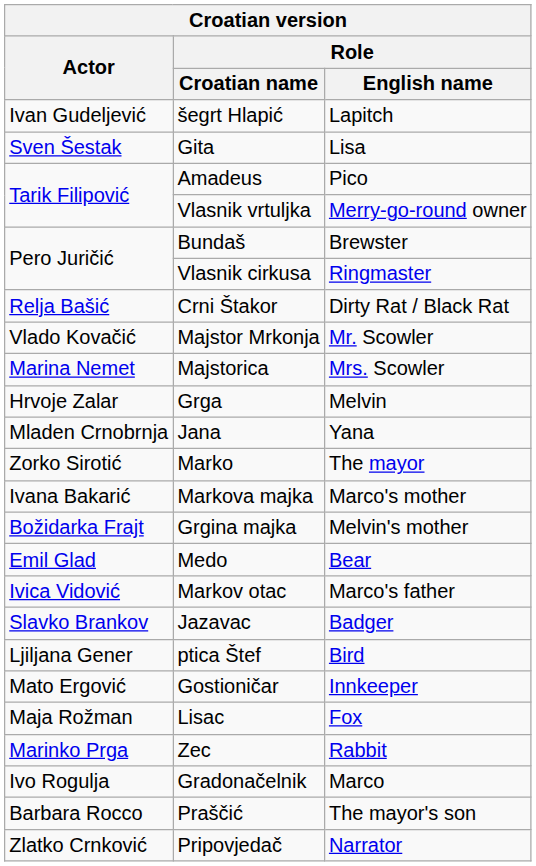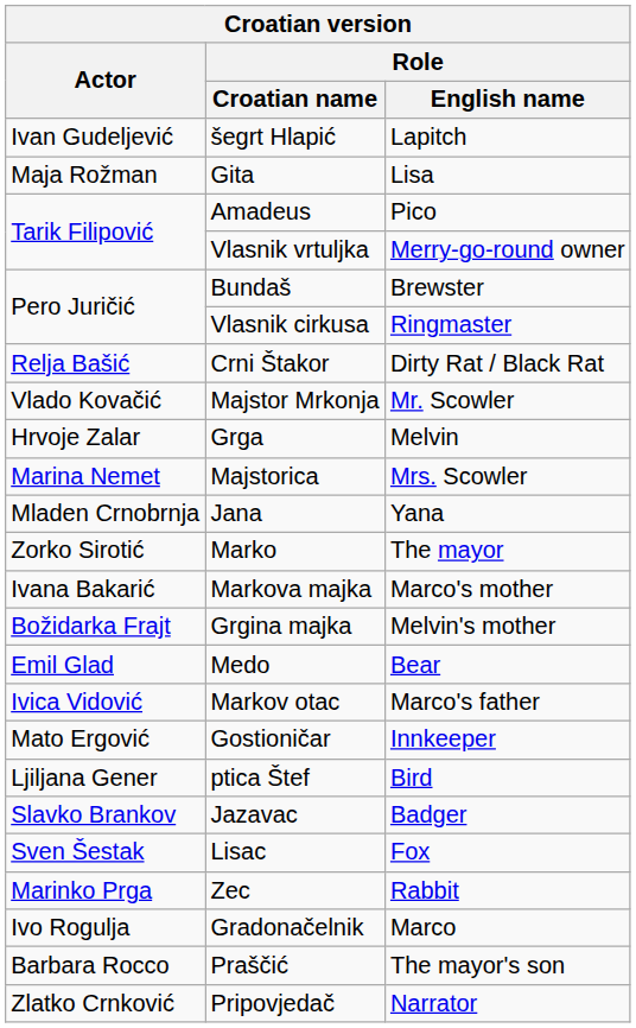 <table class="wikitable" border="1">
 <tr>
 <th colspan="3">Croatian version</th>
 </tr>
 <tr>
 <th rowspan=2>Actor</th>
 <th colspan="2">Role</th>
 </tr>
 <tr>
 <th>Croatian name</th>
 <th>English name</th>
 </tr>
 <tr>
 <td>Ivan Gudeljević</td>
 <td>šegrt Hlapić</td>
 <td>Lapitch</td>
 </tr>
 <tr>
-<td><a href='#'>Sven Šestak</a></td>
+<td>Maja Rožman</td>
 <td>Gita</td>
 <td>Lisa</td>
 </tr>
 <tr>
 <td rowspan=2><a href='#'>Tarik Filipović</a></td>
 <td>Amadeus</td>
 <td>Pico</td>
 </tr>
 <tr>
 <td>Vlasnik vrtuljka</td>
 <td><a href='#'>Merry-go-round</a> owner</td>
 </tr>
 <tr>
 <td rowspan=2>Pero Juričić</td>
 <td>Bundaš</td>
 <td>Brewster</td>
 </tr>
 <tr>
 <td>Vlasnik cirkusa</td>
 <td><a href='#'>Ringmaster</a></td>
 </tr>
 <tr>
 <td><a href='#'>Relja Bašić</a></td>
 <td>Crni Štakor</td>
 <td>Dirty Rat / Black Rat</td>
 </tr>
 <tr>
 <td>Vlado Kovačić</td>
 <td>Majstor Mrkonja</td>
 <td><a href='#'>Mr.</a> Scowler</td>
 </tr>
 <tr>
+<td>Hrvoje Zalar</td>
+<td>Grga</td>
+<td>Melvin</td>
+</tr>
+<tr>
 <td><a href='#'>Marina Nemet</a></td>
 <td>Majstorica</td>
 <td><a href='#'>Mrs.</a> Scowler</td>
-</tr>
-<tr>
-<td>Hrvoje Zalar</td>
-<td>Grga</td>
-<td>Melvin</td>
 </tr>
 <tr>
 <td>Mladen Crnobrnja</td>
 <td>Jana</td>
 <td>Yana</td>
 </tr>
 <tr>
 <td>Zorko Sirotić</td>
 <td>Marko</td>
 <td>The <a href='#'>mayor</a></td>
 </tr>
 <tr>
 <td>Ivana Bakarić</td>
 <td>Markova majka</td>
 <td>Marco's mother</td>
 </tr>
 <tr>
 <td><a href='#'>Božidarka Frajt</a></td>
 <td>Grgina majka</td>
 <td>Melvin's mother</td>
 </tr>
 <tr>
 <td><a href='#'>Emil Glad</a></td>
 <td>Medo</td>
 <td><a href='#'>Bear</a></td>
 </tr>
 <tr>
 <td><a href='#'>Ivica Vidović</a></td>
 <td>Markov otac</td>
 <td>Marco's father</td>
 </tr>
 <tr>
-<td><a href='#'>Slavko Brankov</a></td>
-<td>Jazavac</td>
-<td><a href='#'>Badger</a></td>
+<td>Mato Ergović</td>
+<td>Gostioničar</td>
+<td><a href='#'>Innkeeper</a></td>
 </tr>
 <tr>
 <td>Ljiljana Gener</td>
 <td>ptica Štef</td>
 <td><a href='#'>Bird</a></td>
 </tr>
 <tr>
-<td>Mato Ergović</td>
-<td>Gostioničar</td>
-<td><a href='#'>Innkeeper</a></td>
+<td><a href='#'>Slavko Brankov</a></td>
+<td>Jazavac</td>
+<td><a href='#'>Badger</a></td>
 </tr>
 <tr>
-<td>Maja Rožman</td>
+<td><a href='#'>Sven Šestak</a></td>
 <td>Lisac</td>
 <td><a href='#'>Fox</a></td>
 </tr>
 <tr>
 <td><a href='#'>Marinko Prga</a></td>
 <td>Zec</td>
 <td><a href='#'>Rabbit</a></td>
 </tr>
 <tr>
 <td>Ivo Rogulja</td>
 <td>Gradonačelnik</td>
 <td>Marco</td>
 </tr>
 <tr>
 <td>Barbara Rocco</td>
 <td>Praščić</td>
 <td>The mayor's son</td>
 </tr>
 <tr>
 <td>Zlatko Crnković</td>
 <td>Pripovjedač</td>
 <td><a href='#'>Narrator</a></td>
 </tr>
 </table>
